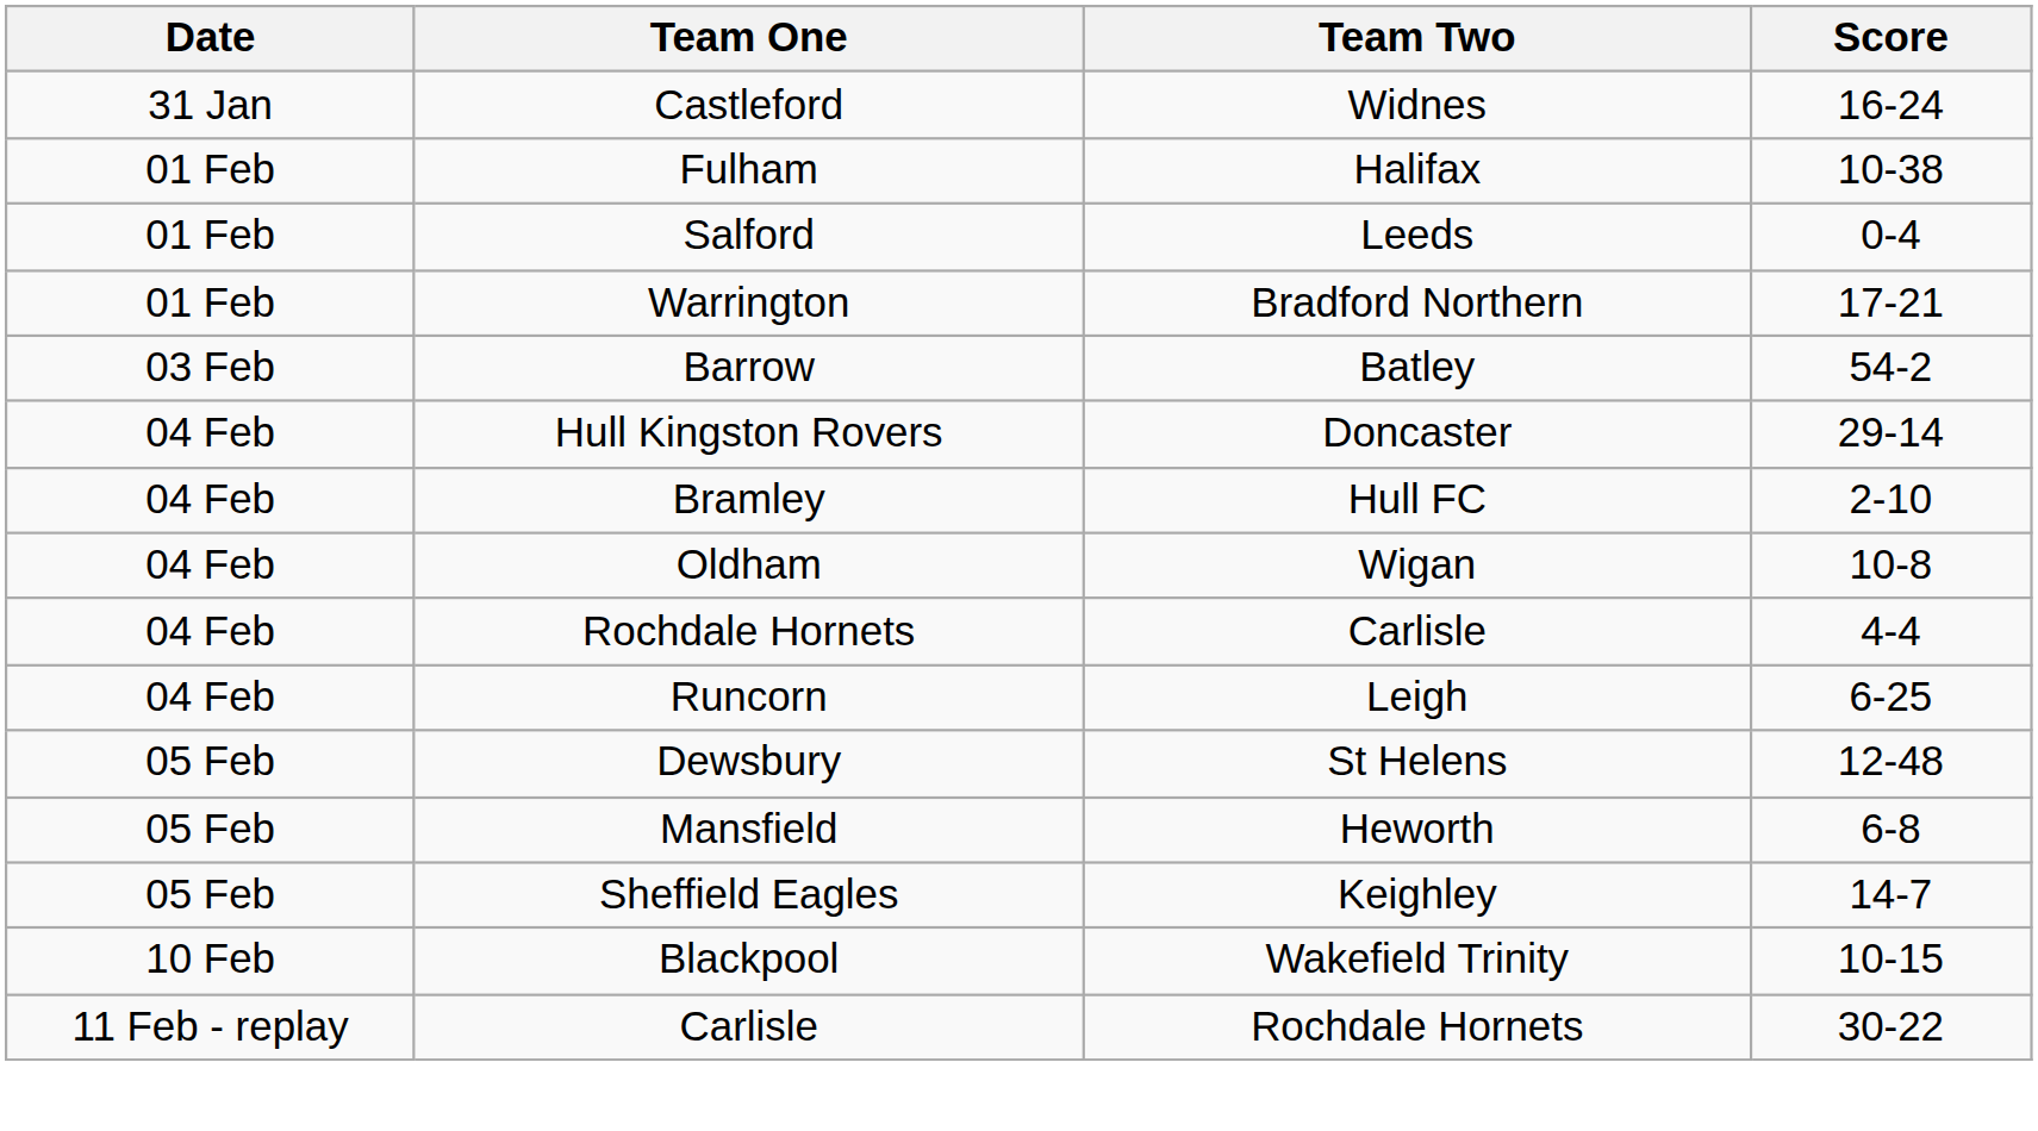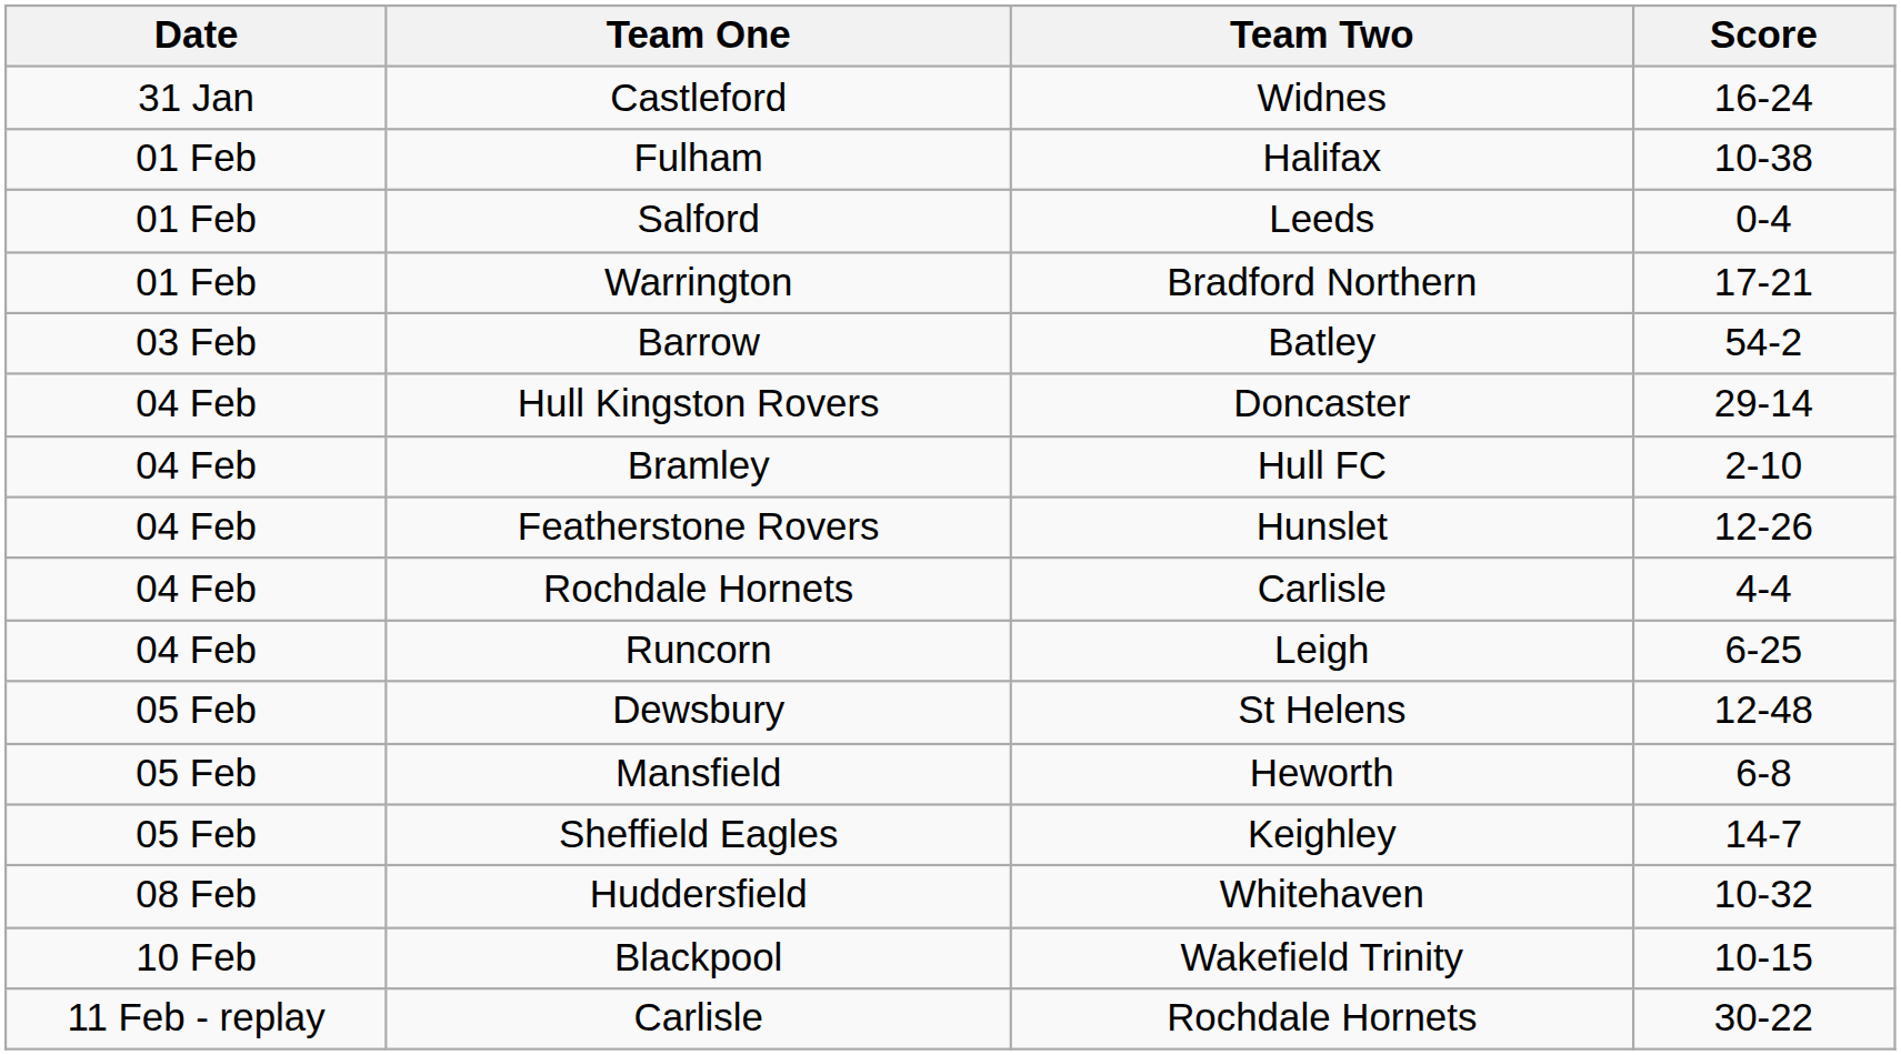 <table class="wikitable" style="text-align: center">
 <tr>
 <th width=150>Date</th>
 <th width=250>Team One</th>
 <th width=250>Team Two</th>
 <th width=100>Score</th>
 </tr>
 <tr>
 <td>31 Jan</td>
 <td>Castleford</td>
 <td>Widnes</td>
 <td>16-24</td>
 </tr>
 <tr>
 <td>01 Feb</td>
 <td>Fulham</td>
 <td>Halifax</td>
 <td>10-38</td>
 </tr>
 <tr>
 <td>01 Feb</td>
 <td>Salford</td>
 <td>Leeds</td>
 <td>0-4</td>
 </tr>
 <tr>
 <td>01 Feb</td>
 <td>Warrington</td>
 <td>Bradford Northern</td>
 <td>17-21</td>
 </tr>
 <tr>
 <td>03 Feb</td>
 <td>Barrow</td>
 <td>Batley</td>
 <td>54-2</td>
 </tr>
 <tr>
 <td>04 Feb</td>
 <td>Hull Kingston Rovers</td>
 <td>Doncaster</td>
 <td>29-14</td>
 </tr>
 <tr>
 <td>04 Feb</td>
 <td>Bramley</td>
 <td>Hull FC</td>
 <td>2-10</td>
 </tr>
 <tr>
 <td>04 Feb</td>
-<td>Oldham</td>
-<td>Wigan</td>
-<td>10-8</td>
+<td>Featherstone Rovers</td>
+<td>Hunslet</td>
+<td>12-26</td>
 </tr>
 <tr>
 <td>04 Feb</td>
 <td>Rochdale Hornets</td>
 <td>Carlisle</td>
 <td>4-4</td>
 </tr>
 <tr>
 <td>04 Feb</td>
 <td>Runcorn</td>
 <td>Leigh</td>
 <td>6-25</td>
 </tr>
 <tr>
 <td>05 Feb</td>
 <td>Dewsbury</td>
 <td>St Helens</td>
 <td>12-48</td>
 </tr>
 <tr>
 <td>05 Feb</td>
 <td>Mansfield</td>
 <td>Heworth</td>
 <td>6-8</td>
 </tr>
 <tr>
 <td>05 Feb</td>
 <td>Sheffield Eagles</td>
 <td>Keighley</td>
 <td>14-7</td>
 </tr>
 <tr>
+<td>08 Feb</td>
+<td>Huddersfield</td>
+<td>Whitehaven</td>
+<td>10-32</td>
+</tr>
+<tr>
 <td>10 Feb</td>
 <td>Blackpool</td>
 <td>Wakefield Trinity</td>
 <td>10-15</td>
 </tr>
 <tr>
 <td>11 Feb - replay</td>
 <td>Carlisle</td>
 <td>Rochdale Hornets</td>
 <td>30-22</td>
 </tr>
 </table>
